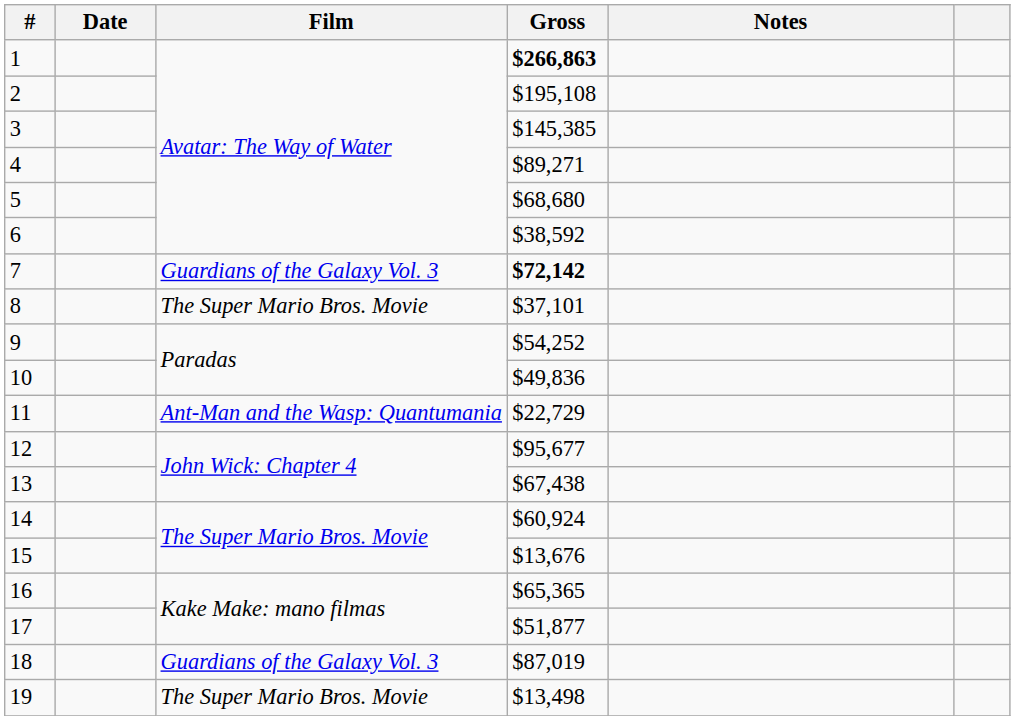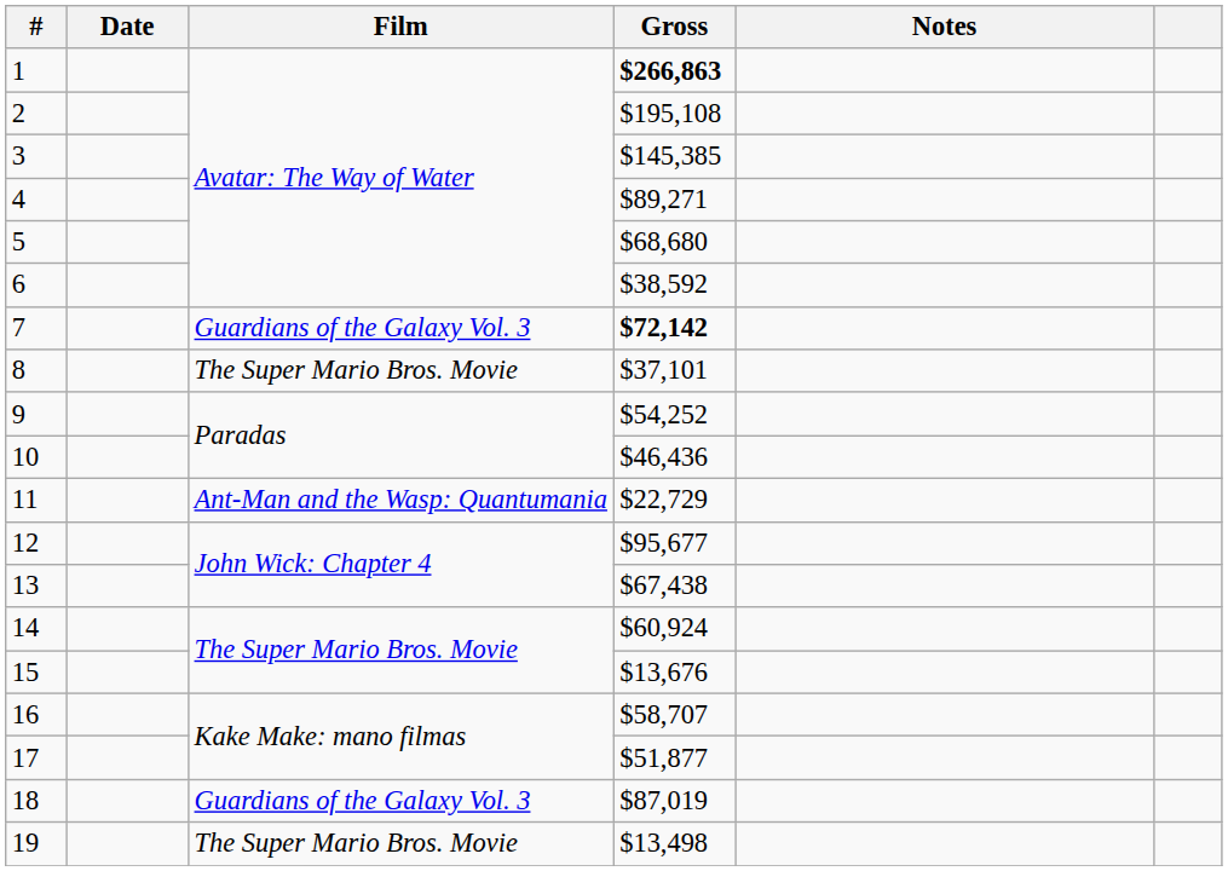 <table class="wikitable sortable">
 <tr>
 <th width="5%">#</th>
 <th width="10%">Date</th>
 <th width="35%">Film</th>
 <th width="10%">Gross</th>
 <th>Notes</th>
 <th></th>
 </tr>
 <tr>
 <td>1</td>
 <td></td>
 <td rowspan="6"><em><a href='#'>Avatar: The Way of Water</a></em></td>
 <td><strong>$266,863</strong></td>
 <td></td>
 <td></td>
 </tr>
 <tr>
 <td>2</td>
 <td></td>
 <td>$195,108</td>
 <td></td>
 <td></td>
 </tr>
 <tr>
 <td>3</td>
 <td></td>
 <td>$145,385</td>
 <td></td>
 <td></td>
 </tr>
 <tr>
 <td>4</td>
 <td></td>
 <td>$89,271</td>
 <td></td>
 <td></td>
 </tr>
 <tr>
 <td>5</td>
 <td></td>
 <td>$68,680</td>
 <td></td>
 <td></td>
 </tr>
 <tr>
 <td>6</td>
 <td></td>
 <td>$38,592</td>
 <td></td>
 <td></td>
 </tr>
 <tr>
 <td>7</td>
 <td></td>
 <td><em><a href='#'>Guardians of the Galaxy Vol. 3</a></em></td>
 <td><strong>$72,142</strong></td>
 <td></td>
 <td></td>
 </tr>
 <tr>
 <td>8</td>
 <td></td>
 <td><em>The Super Mario Bros. Movie</em></td>
 <td>$37,101</td>
 <td></td>
 <td></td>
 </tr>
 <tr>
 <td>9</td>
 <td></td>
 <td rowspan="2"><em>Paradas</em></td>
 <td>$54,252</td>
 <td></td>
 <td></td>
 </tr>
 <tr>
 <td>10</td>
 <td></td>
-<td>$49,836</td>
+<td>$46,436</td>
 <td></td>
 <td></td>
 </tr>
 <tr>
 <td>11</td>
 <td></td>
 <td><em><a href='#'>Ant-Man and the Wasp: Quantumania</a></em></td>
 <td>$22,729</td>
 <td></td>
 <td></td>
 </tr>
 <tr>
 <td>12</td>
 <td></td>
 <td rowspan="2"><em><a href='#'>John Wick: Chapter 4</a></em></td>
 <td>$95,677</td>
 <td></td>
 <td></td>
 </tr>
 <tr>
 <td>13</td>
 <td></td>
 <td>$67,438</td>
 <td></td>
 <td></td>
 </tr>
 <tr>
 <td>14</td>
 <td></td>
 <td rowspan="2"><em><a href='#'>The Super Mario Bros. Movie</a></em></td>
 <td>$60,924</td>
 <td></td>
 <td></td>
 </tr>
 <tr>
 <td>15</td>
 <td></td>
 <td>$13,676</td>
 <td></td>
 <td></td>
 </tr>
 <tr>
 <td>16</td>
 <td></td>
 <td rowspan="2"><em>Kake Make: mano filmas</em></td>
-<td>$65,365</td>
+<td>$58,707</td>
 <td></td>
 <td></td>
 </tr>
 <tr>
 <td>17</td>
 <td></td>
 <td>$51,877</td>
 <td></td>
 <td></td>
 </tr>
 <tr>
 <td>18</td>
 <td></td>
 <td><em><a href='#'>Guardians of the Galaxy Vol. 3</a></em></td>
 <td>$87,019</td>
 <td></td>
 <td></td>
 </tr>
 <tr>
 <td>19</td>
 <td></td>
 <td><em>The Super Mario Bros. Movie</em></td>
 <td>$13,498</td>
 <td></td>
 <td></td>
 </tr>
 </table>
